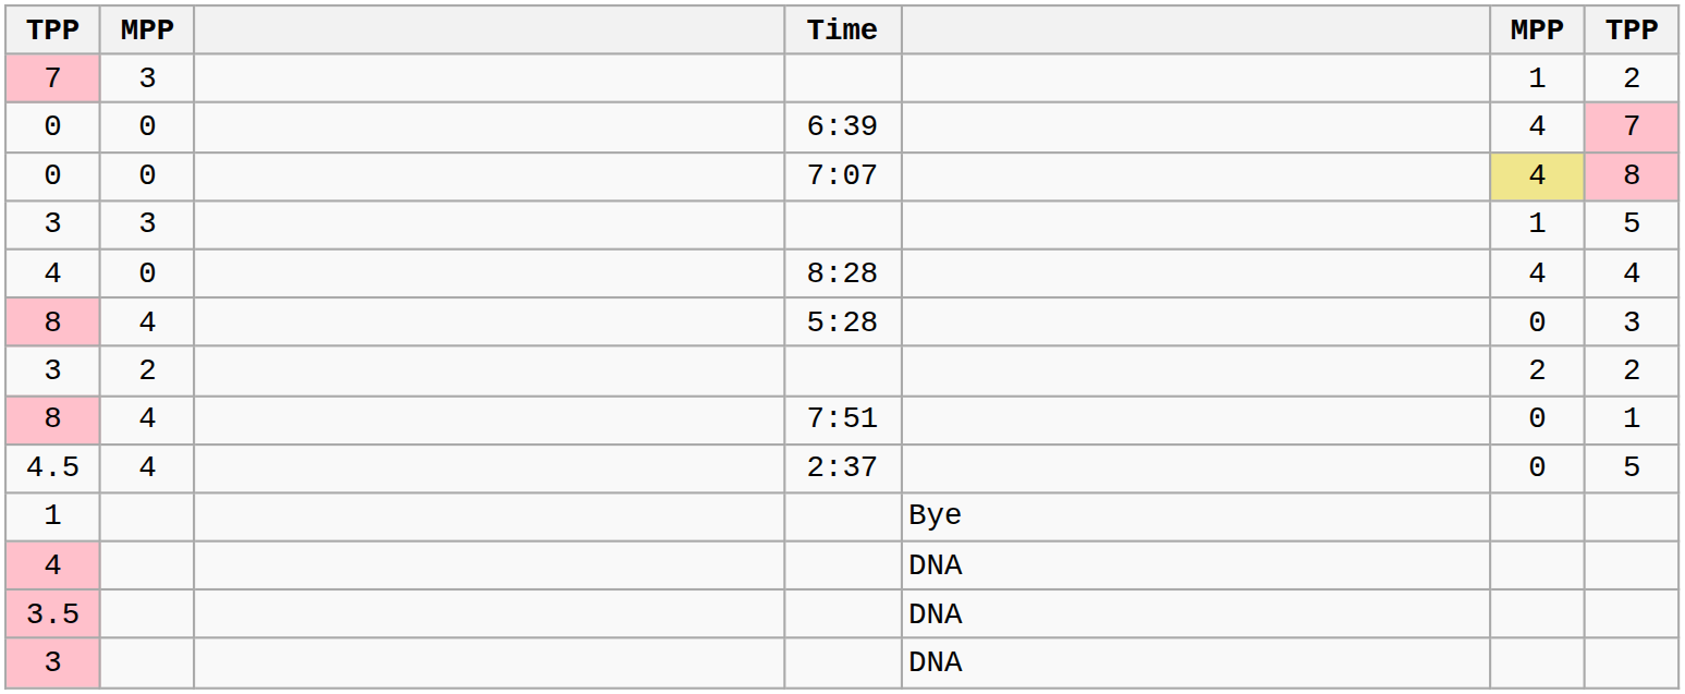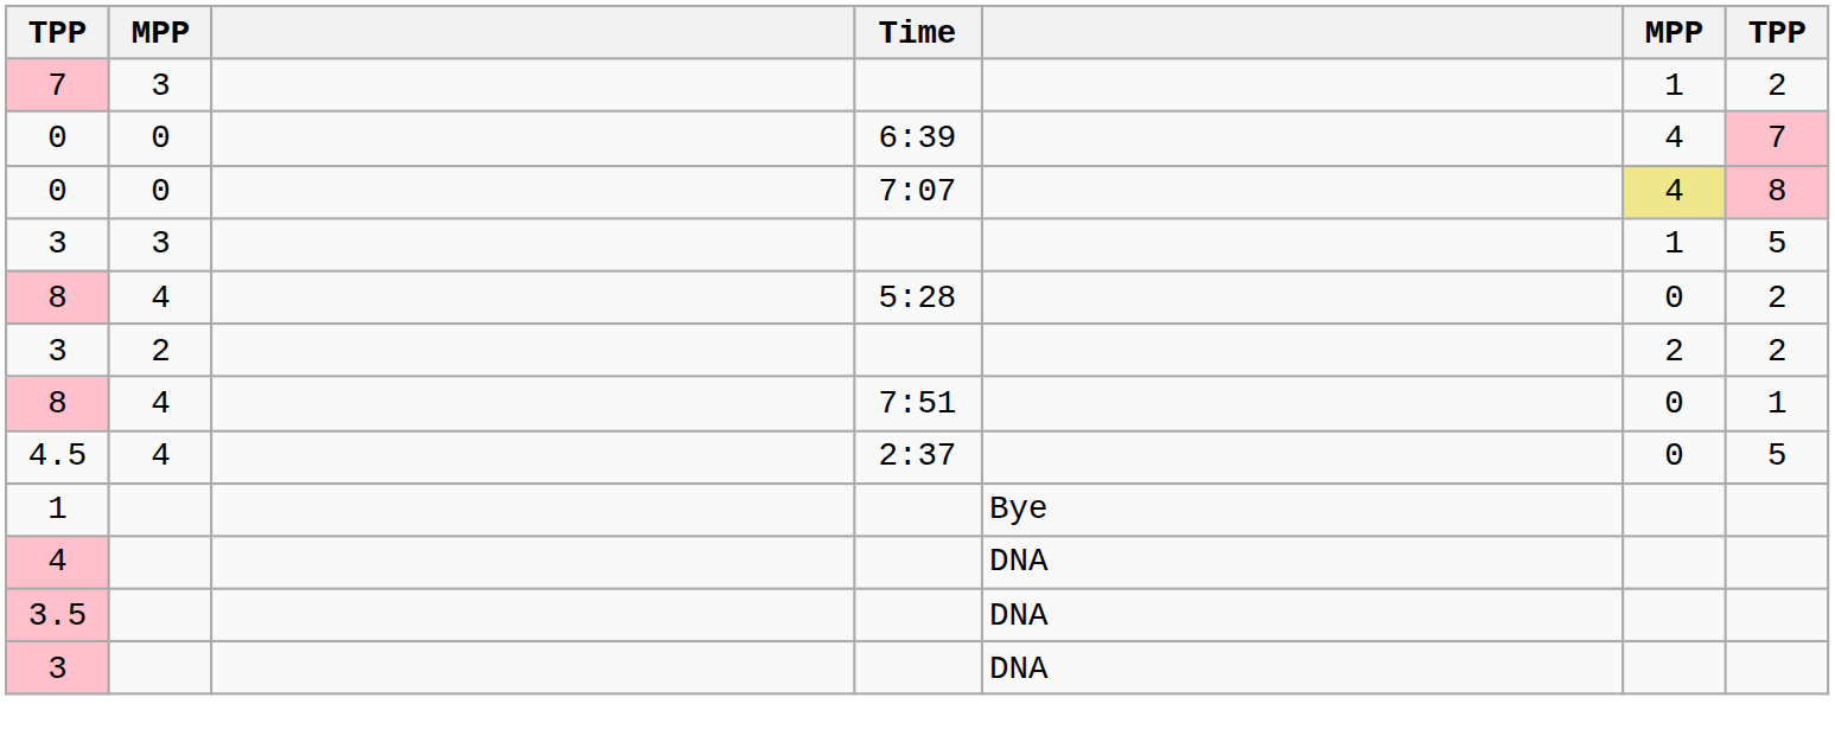 <table class="wikitable" style="text-align: center;" |>
 <tr>
 <th width="35">TPP</th>
 <th width="35">MPP</th>
 <th width="250"></th>
 <th width="45">Time</th>
 <th width="250"></th>
 <th width="35">MPP</th>
 <th width="35">TPP</th>
 </tr>
 <tr>
 <td bgcolor=pink>7</td>
 <td>3</td>
 <td style="text-align:left;"></td>
 <td></td>
 <td style="text-align:left;"></td>
 <td>1</td>
 <td>2</td>
 </tr>
 <tr>
 <td>0</td>
 <td>0</td>
 <td style="text-align:left;"><strong></strong></td>
 <td>6:39</td>
 <td style="text-align:left;"></td>
 <td>4</td>
 <td bgcolor=pink>7</td>
 </tr>
 <tr>
 <td>0</td>
 <td>0</td>
 <td style="text-align:left;"><strong></strong></td>
 <td>7:07</td>
 <td style="text-align:left;"></td>
 <td style="background: khaki;">4</td>
 <td bgcolor=pink>8</td>
 </tr>
 <tr>
 <td>3</td>
 <td>3</td>
 <td style="text-align:left;"></td>
 <td></td>
 <td style="text-align:left;"><strong></strong></td>
 <td>1</td>
 <td>5</td>
 </tr>
 <tr>
-<td>4</td>
-<td>0</td>
-<td style="text-align:left;"><strong></strong></td>
-<td>8:28</td>
-<td style="text-align:left;"></td>
-<td>4</td>
-<td>4</td>
-</tr>
-<tr>
 <td bgcolor=pink>8</td>
 <td>4</td>
 <td style="text-align:left;"></td>
 <td>5:28</td>
 <td style="text-align:left;"><strong></strong></td>
 <td>0</td>
-<td>3</td>
+<td>2</td>
 </tr>
 <tr>
 <td>3</td>
 <td>2</td>
 <td style="text-align:left;"></td>
 <td></td>
 <td style="text-align:left;"></td>
 <td>2</td>
 <td>2</td>
 </tr>
 <tr>
 <td bgcolor=pink>8</td>
 <td>4</td>
 <td style="text-align:left;"></td>
 <td>7:51</td>
 <td style="text-align:left;"><strong></strong></td>
 <td>0</td>
 <td>1</td>
 </tr>
 <tr>
 <td>4.5</td>
 <td>4</td>
 <td style="text-align:left;"></td>
 <td>2:37</td>
 <td style="text-align:left;"><strong></strong></td>
 <td>0</td>
 <td>5</td>
 </tr>
 <tr>
 <td>1</td>
 <td></td>
 <td style="text-align:left;"><strong></strong></td>
 <td></td>
 <td style="text-align:left;">Bye</td>
 <td></td>
 <td></td>
 </tr>
 <tr>
 <td bgcolor=pink>4</td>
 <td></td>
 <td style="text-align:left;"></td>
 <td></td>
 <td style="text-align:left;">DNA</td>
 <td></td>
 <td></td>
 </tr>
 <tr>
 <td bgcolor=pink>3.5</td>
 <td></td>
 <td style="text-align:left;"></td>
 <td></td>
 <td style="text-align:left;">DNA</td>
 <td></td>
 <td></td>
 </tr>
 <tr>
 <td bgcolor=pink>3</td>
 <td></td>
 <td style="text-align:left;"></td>
 <td></td>
 <td style="text-align:left;">DNA</td>
 <td></td>
 <td></td>
 </tr>
 </table>
